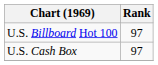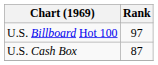 <table class="wikitable">
 <tr>
 <th align="left">Chart (1969)</th>
 <th style="text-align:center;">Rank</th>
 </tr>
 <tr>
 <td>U.S. <em><a href='#'>Billboard</a></em> <a href='#'>Hot 100</a></td>
 <td style="text-align:center;">97</td>
 </tr>
 <tr>
 <td>U.S. <em>Cash Box</em></td>
-<td style="text-align:center;">97</td>
+<td style="text-align:center;">87</td>
 </tr>
 <tr>
 </tr>
 </table>
